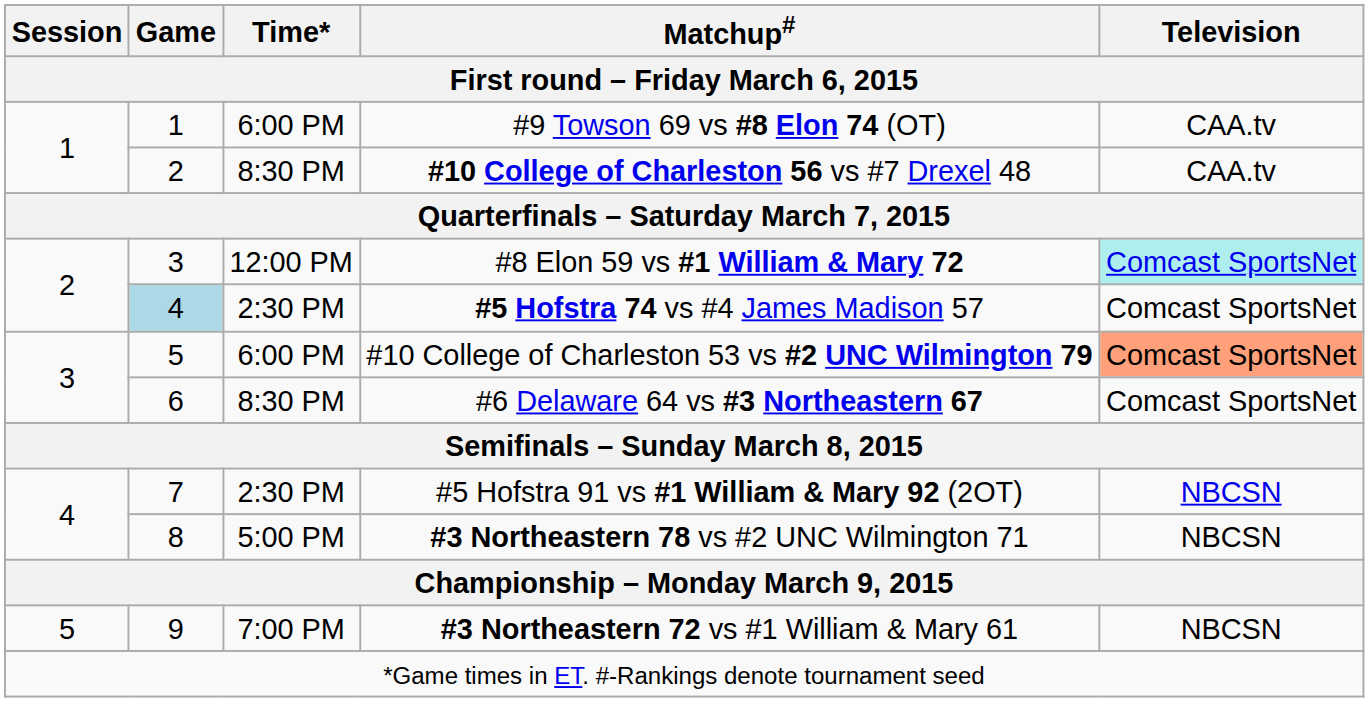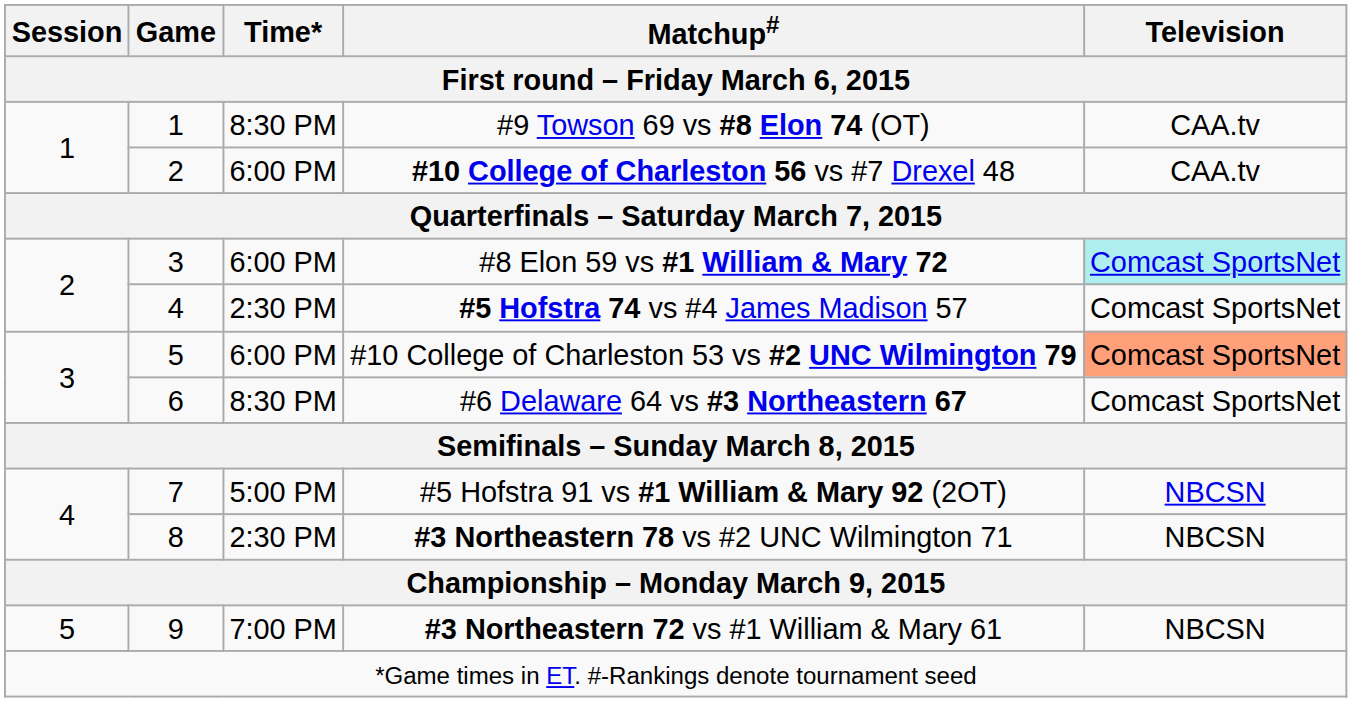 <table class="wikitable" style="font-size: 95%;text-align:center">
 <tr>
 <th>Session</th>
 <th>Game</th>
 <th>Time*</th>
 <th>Matchup<sup>#</sup></th>
 <th>Television</th>
 </tr>
 <tr>
 <th colspan=5>First round – Friday March 6, 2015</th>
 </tr>
 <tr>
 <td rowspan=2>1</td>
 <td>1</td>
-<td>6:00 PM</td>
+<td>8:30 PM</td>
 <td>#9 <a href='#'>Towson</a> 69 vs <strong>#8 <a href='#'>Elon</a> 74</strong> (OT)</td>
 <td>CAA.tv</td>
 </tr>
 <tr>
 <td>2</td>
-<td>8:30 PM</td>
+<td>6:00 PM</td>
 <td><strong>#10 <a href='#'>College of Charleston</a> 56</strong> vs #7 <a href='#'>Drexel</a> 48</td>
 <td>CAA.tv</td>
 </tr>
 <tr>
 <th colspan=5>Quarterfinals – Saturday March 7, 2015</th>
 </tr>
 <tr>
 <td rowspan=2>2</td>
 <td>3</td>
-<td>12:00 PM</td>
+<td>6:00 PM</td>
 <td>#8 Elon 59 vs <strong>#1 <a href='#'>William & Mary</a> 72</strong></td>
 <td style="background: paleturquoise;"><a href='#'>Comcast SportsNet</a></td>
 </tr>
 <tr>
-<td style="background: lightblue;">4</td>
+<td>4</td>
 <td>2:30 PM</td>
 <td><strong>#5 <a href='#'>Hofstra</a> 74</strong> vs #4 <a href='#'>James Madison</a> 57</td>
 <td>Comcast SportsNet</td>
 </tr>
 <tr>
 <td rowspan=2>3</td>
 <td>5</td>
 <td>6:00 PM</td>
 <td>#10 College of Charleston 53 vs <strong>#2 <a href='#'>UNC Wilmington</a> 79</strong></td>
 <td style="background: lightsalmon;">Comcast SportsNet</td>
 </tr>
 <tr>
 <td>6</td>
 <td>8:30 PM</td>
 <td>#6 <a href='#'>Delaware</a> 64 vs <strong>#3 <a href='#'>Northeastern</a> 67</strong></td>
 <td>Comcast SportsNet</td>
 </tr>
 <tr>
 <th colspan=5>Semifinals – Sunday March 8, 2015</th>
 </tr>
 <tr>
 <td rowspan=2>4</td>
 <td>7</td>
-<td>2:30 PM</td>
+<td>5:00 PM</td>
 <td>#5 Hofstra 91 vs <strong>#1 William & Mary 92</strong> (2OT)</td>
 <td><a href='#'>NBCSN</a></td>
 </tr>
 <tr>
 <td>8</td>
-<td>5:00 PM</td>
+<td>2:30 PM</td>
 <td><strong>#3 Northeastern 78</strong> vs #2 UNC Wilmington 71</td>
 <td>NBCSN</td>
 </tr>
 <tr>
 <th colspan=5>Championship – Monday March 9, 2015</th>
 </tr>
 <tr>
 <td>5</td>
 <td>9</td>
 <td>7:00 PM</td>
 <td><strong>#3 Northeastern 72</strong> vs #1 William & Mary 61</td>
 <td>NBCSN</td>
 </tr>
 <tr>
 <td colspan=5><small>*Game times in <a href='#'>ET</a>. #-Rankings denote tournament seed</small></td>
 </tr>
 </table>
